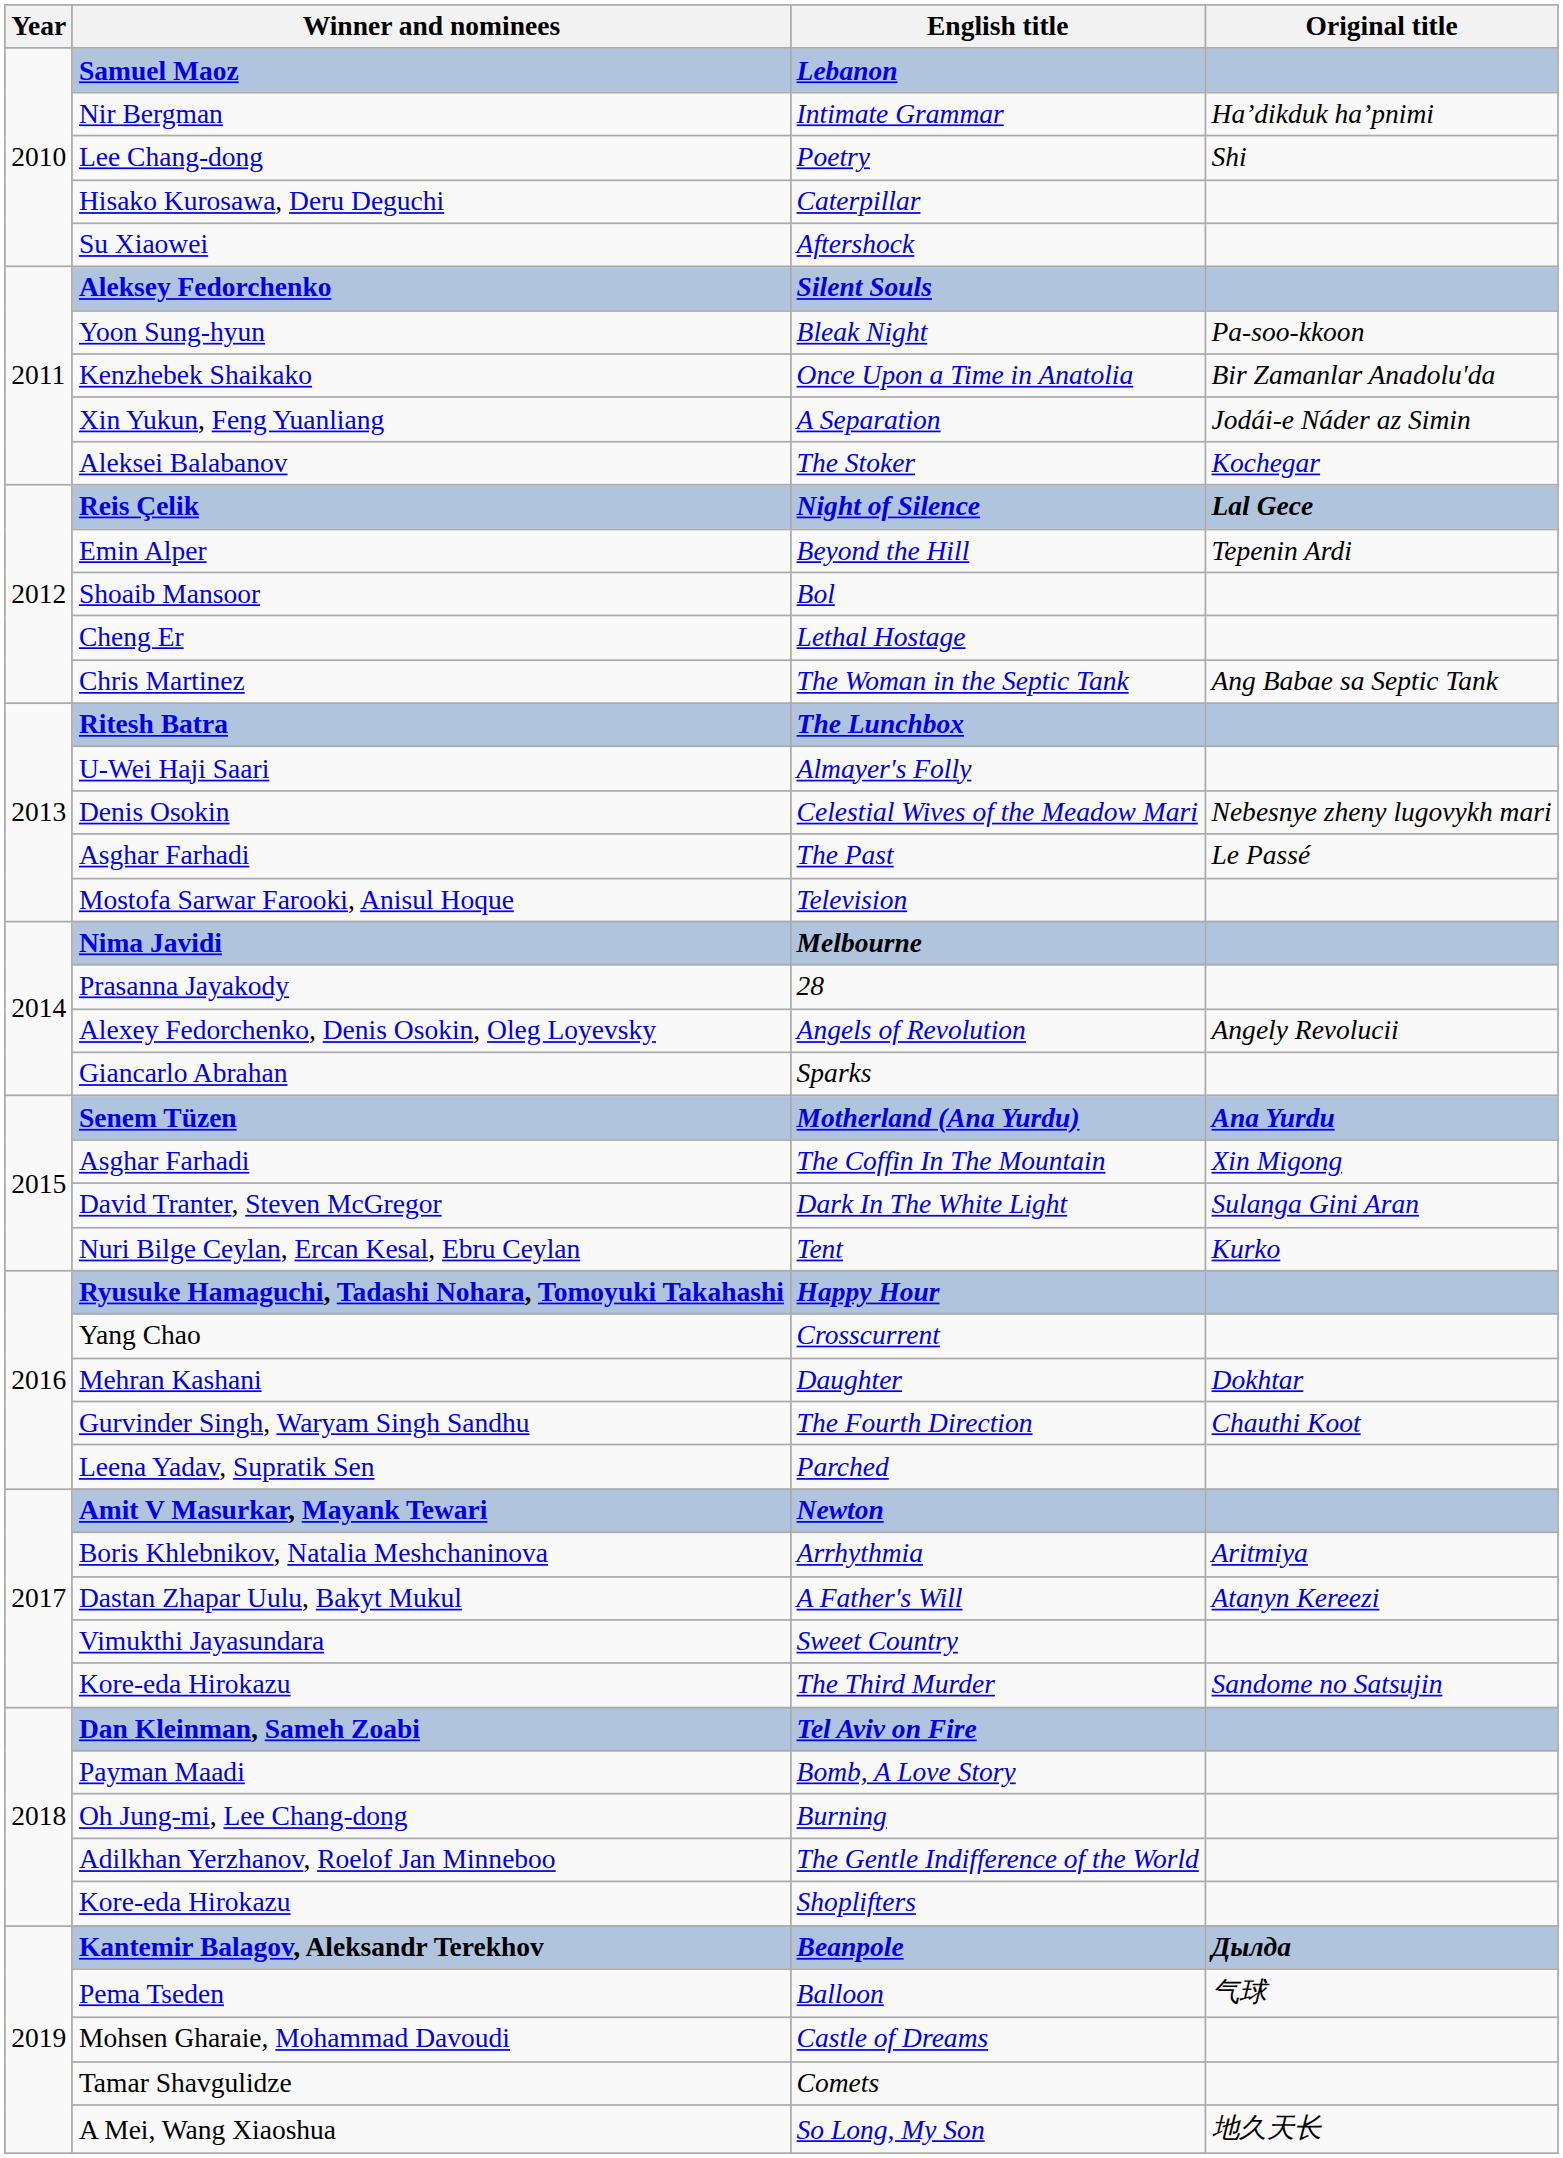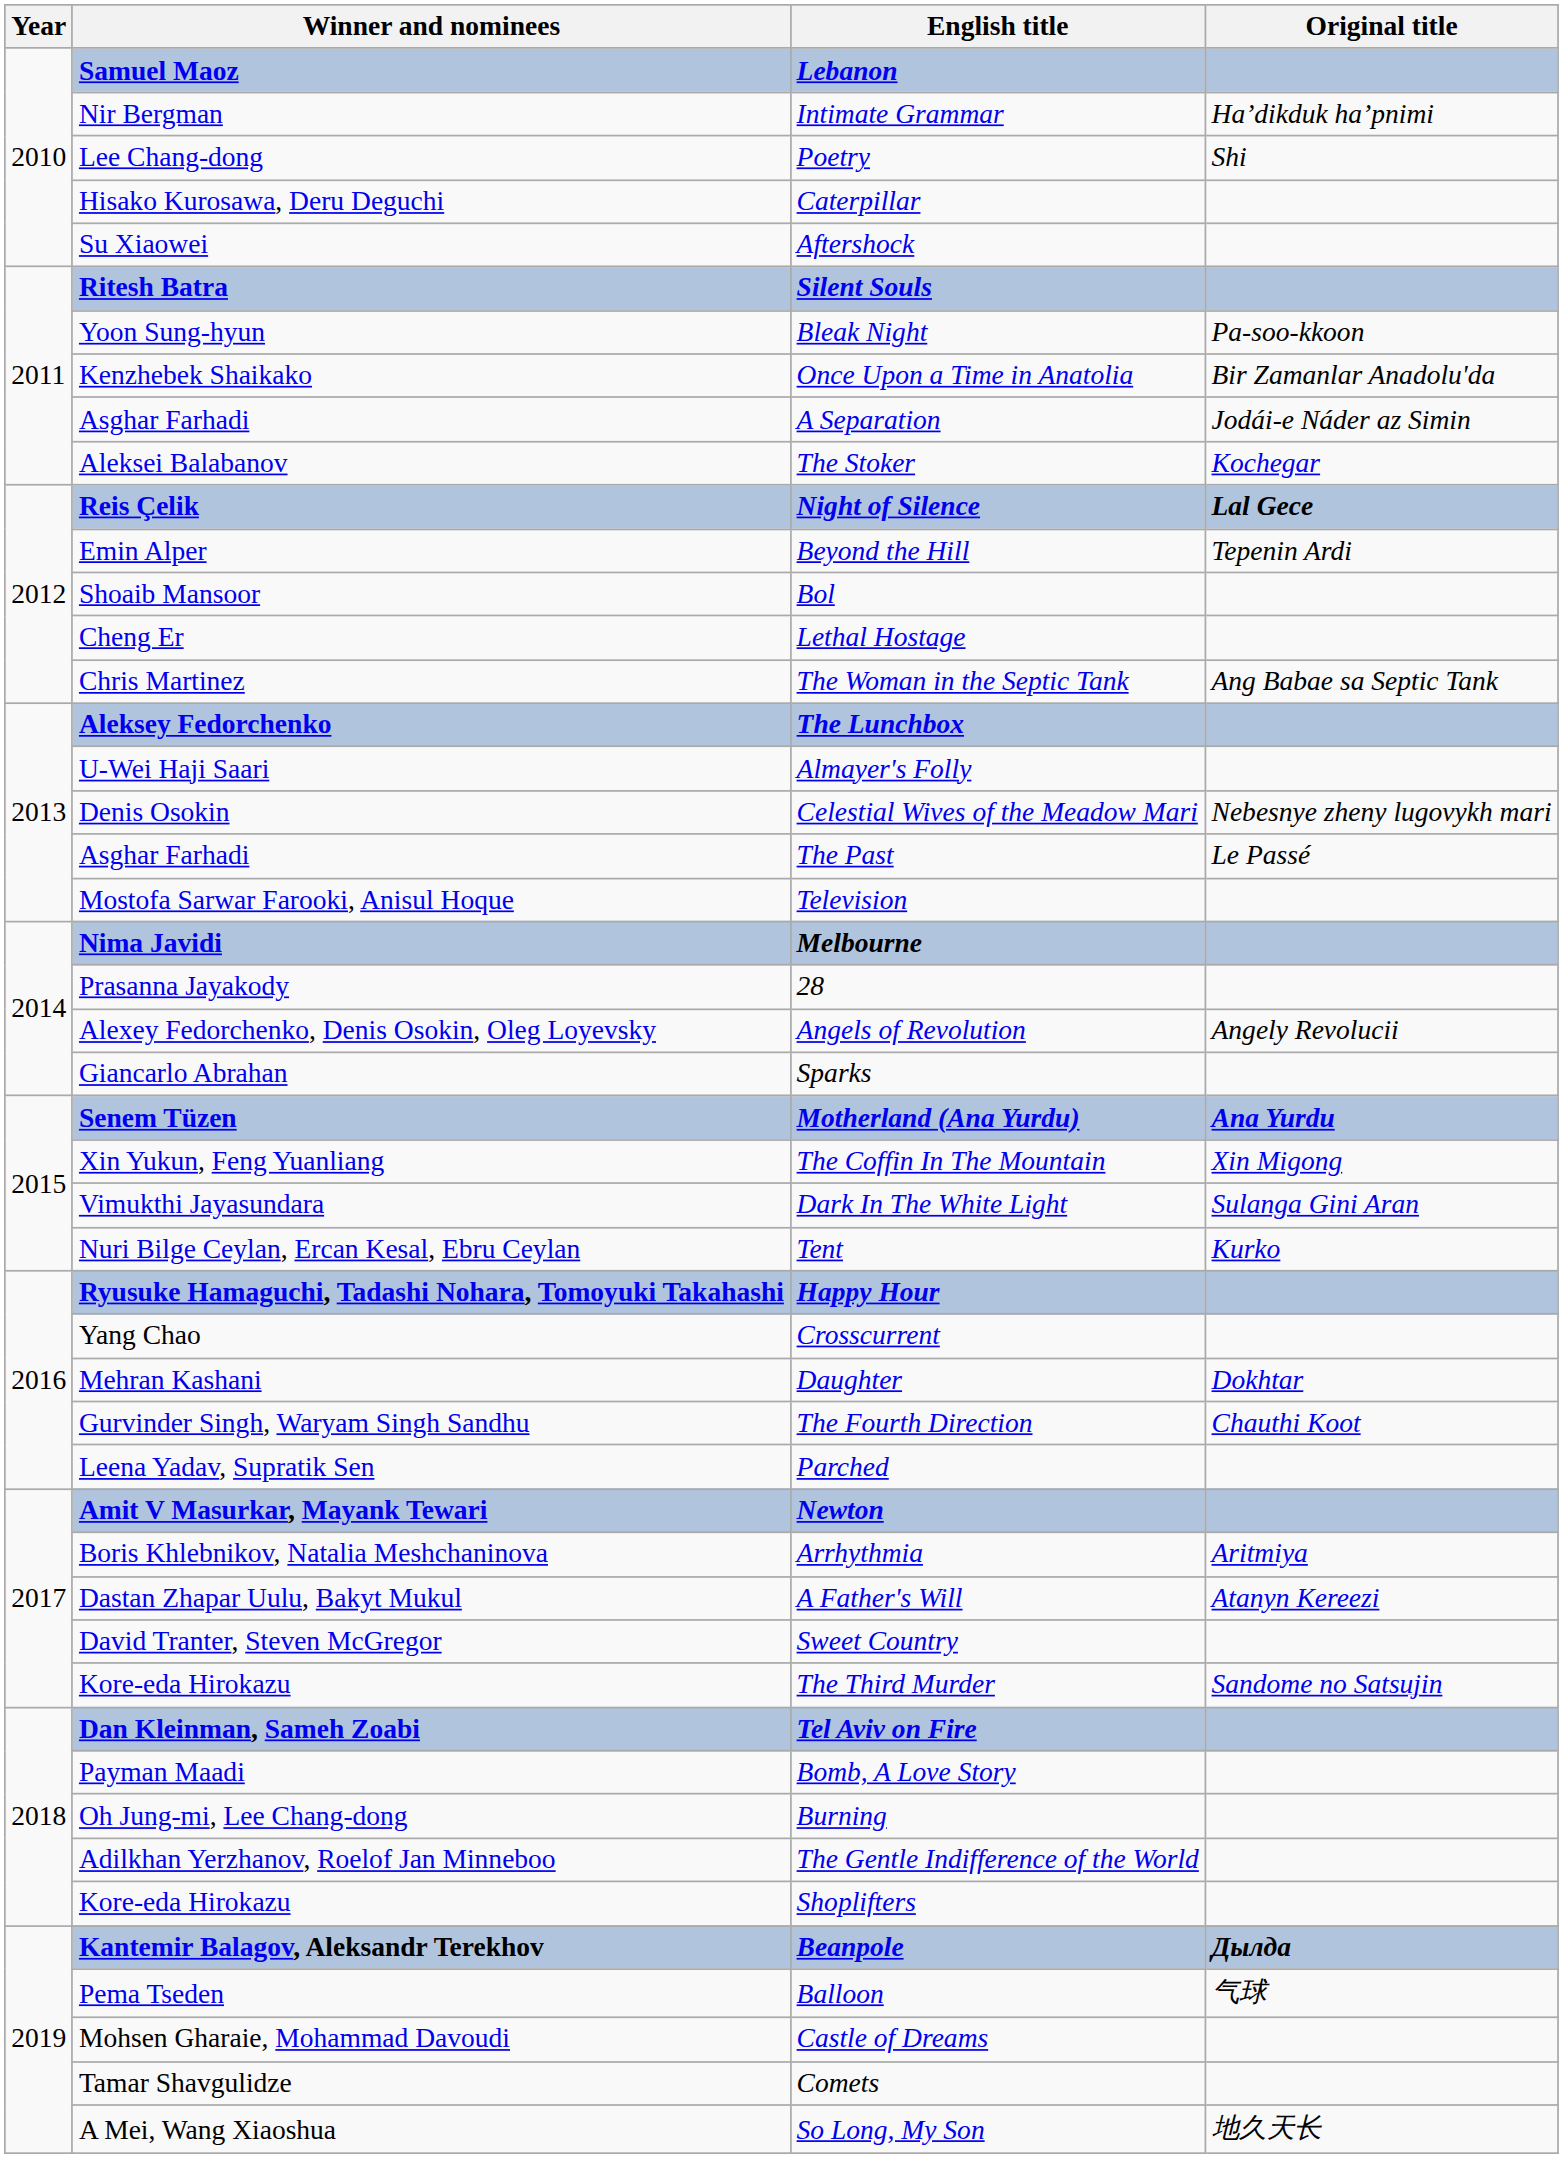 <table class="wikitable">
 <tr>
 <th><strong>Year</strong></th>
 <th><strong>Winner and nominees</strong></th>
 <th><strong>English title</strong></th>
 <th><strong>Original title</strong></th>
 </tr>
 <tr>
 <td rowspan="5">2010</td>
 <td style="background:#B0C4DE;"> <strong><a href='#'>Samuel Maoz</a></strong></td>
 <td style="background:#B0C4DE;"><a href='#'><strong><em>Lebanon</em></strong></a></td>
 <td style="background:#B0C4DE;"></td>
 </tr>
 <tr>
 <td> <a href='#'>Nir Bergman</a></td>
 <td><em><a href='#'>Intimate Grammar</a></em></td>
 <td><em>Ha’dikduk ha’pnimi</em></td>
 </tr>
 <tr>
 <td> <a href='#'>Lee Chang-dong</a></td>
 <td><a href='#'><em>Poetry</em></a></td>
 <td><em>Shi</em></td>
 </tr>
 <tr>
 <td> <a href='#'>Hisako Kurosawa</a>, <a href='#'>Deru Deguchi</a></td>
 <td><a href='#'><em>Caterpillar</em></a></td>
 <td></td>
 </tr>
 <tr>
 <td> <a href='#'>Su Xiaowei</a></td>
 <td><a href='#'><em>Aftershock</em></a></td>
 <td></td>
 </tr>
 <tr>
 <td rowspan="5">2011</td>
-<td style="background:#B0C4DE;"> <strong><a href='#'>Aleksey Fedorchenko</a></strong></td>
+<td style="background:#B0C4DE;"> <strong><a href='#'>Ritesh Batra</a></strong></td>
 <td style="background:#B0C4DE;"><strong><em><a href='#'>Silent Souls</a></em></strong></td>
 <td style="background:#B0C4DE;"></td>
 </tr>
 <tr>
 <td><a href='#'>Yoon Sung-hyun</a></td>
 <td><em><a href='#'>Bleak Night</a></em></td>
 <td><em>Pa-soo-kkoon</em></td>
 </tr>
 <tr>
 <td> <a href='#'>Kenzhebek Shaikako</a></td>
 <td><em><a href='#'>Once Upon a Time in Anatolia</a></em></td>
 <td><em>Bir Zamanlar Anadolu'da</em></td>
 </tr>
 <tr>
-<td>  <a href='#'>Xin Yukun</a>, <a href='#'>Feng Yuanliang</a></td>
+<td> <a href='#'>Asghar Farhadi</a></td>
 <td><em><a href='#'>A Separation</a></em></td>
 <td><em>Jodái-e Náder az Simin</em></td>
 </tr>
 <tr>
 <td> <a href='#'>Aleksei Balabanov</a></td>
 <td><a href='#'><em>The Stoker</em></a></td>
 <td><em><a href='#'>Kochegar</a></em></td>
 </tr>
 <tr>
 <td rowspan="5">2012</td>
 <td style="background:#B0C4DE;"> <strong><a href='#'>Reis Çelik</a></strong></td>
 <td style="background:#B0C4DE;"><strong><em><a href='#'>Night of Silence</a></em></strong></td>
 <td style="background:#B0C4DE;"><strong><em>Lal Gece</em></strong></td>
 </tr>
 <tr>
 <td> <a href='#'>Emin Alper</a></td>
 <td><em><a href='#'>Beyond the Hill</a></em></td>
 <td><em>Tepenin Ardi</em></td>
 </tr>
 <tr>
 <td> <a href='#'>Shoaib Mansoor</a></td>
 <td><a href='#'><em>Bol</em></a></td>
 <td></td>
 </tr>
 <tr>
 <td> <a href='#'>Cheng Er</a></td>
 <td><em><a href='#'>Lethal Hostage</a></em></td>
 <td></td>
 </tr>
 <tr>
 <td> <a href='#'>Chris Martinez</a></td>
 <td><em><a href='#'>The Woman in the Septic Tank</a></em></td>
 <td><em>Ang Babae sa Septic Tank</em></td>
 </tr>
 <tr>
 <td rowspan="5">2013</td>
-<td style="background:#B0C4DE;"> <strong><a href='#'>Ritesh Batra</a></strong></td>
+<td style="background:#B0C4DE;"> <strong><a href='#'>Aleksey Fedorchenko</a></strong></td>
 <td style="background:#B0C4DE;"><strong><em><a href='#'>The Lunchbox</a></em></strong></td>
 <td style="background:#B0C4DE;"></td>
 </tr>
 <tr>
 <td> <a href='#'>U-Wei Haji Saari</a></td>
 <td><em><a href='#'>Almayer's Folly</a></em></td>
 <td></td>
 </tr>
 <tr>
 <td> <a href='#'>Denis Osokin</a></td>
 <td><em><a href='#'>Celestial Wives of the Meadow Mari</a></em></td>
 <td><em>Nebesnye zheny lugovykh mari</em></td>
 </tr>
 <tr>
 <td> <a href='#'>Asghar Farhadi</a></td>
 <td><a href='#'><em>The Past</em></a></td>
 <td><em>Le Passé</em></td>
 </tr>
 <tr>
 <td>  <a href='#'>Mostofa Sarwar Farooki</a>, <a href='#'>Anisul Hoque</a></td>
 <td><a href='#'><em>Television</em></a></td>
 <td></td>
 </tr>
 <tr>
 <td rowspan="4">2014</td>
 <td style="background:#B0C4DE;"> <strong><a href='#'>Nima Javidi</a></strong></td>
 <td style="background:#B0C4DE;"><strong><em>Melbourne</em></strong></td>
 <td style="background:#B0C4DE;"></td>
 </tr>
 <tr>
 <td> <a href='#'>Prasanna Jayakody</a></td>
 <td><em>28</em></td>
 <td></td>
 </tr>
 <tr>
 <td>   <a href='#'>Alexey Fedorchenko</a>, <a href='#'>Denis Osokin</a>, <a href='#'>Oleg Loyevsky</a></td>
 <td><em><a href='#'>Angels of Revolution</a></em></td>
 <td><em>Angely Revolucii</em></td>
 </tr>
 <tr>
 <td> <a href='#'>Giancarlo Abrahan</a></td>
 <td><em>Sparks</em></td>
 <td></td>
 </tr>
 <tr>
 <td rowspan="4">2015</td>
 <td style="background:#B0C4DE;"> <strong><a href='#'>Senem Tüzen</a></strong></td>
 <td style="background:#B0C4DE;"><strong><a href='#'><em>Motherland (Ana Yurdu)</em></a></strong></td>
 <td style="background:#B0C4DE;"><a href='#'><strong><em>Ana Yurdu</em></strong></a></td>
 </tr>
 <tr>
-<td> <a href='#'>Asghar Farhadi</a></td>
+<td>  <a href='#'>Xin Yukun</a>, <a href='#'>Feng Yuanliang</a></td>
 <td><a href='#'><em>The Coffin In The Mountain</em></a></td>
 <td><a href='#'><em>Xin Migong</em></a></td>
 </tr>
 <tr>
-<td>  <a href='#'>David Tranter</a>, <a href='#'>Steven McGregor</a></td>
+<td> <a href='#'>Vimukthi Jayasundara</a></td>
 <td><a href='#'><em>Dark In The White Light</em></a></td>
 <td><em><a href='#'>Sulanga Gini Aran</a></em></td>
 </tr>
 <tr>
 <td>   <a href='#'>Nuri Bilge Ceylan</a>, <a href='#'>Ercan Kesal</a>, <a href='#'>Ebru Ceylan</a></td>
 <td><a href='#'><em>Tent</em></a></td>
 <td><a href='#'><em>Kurko</em></a></td>
 </tr>
 <tr>
 <td rowspan="5">2016</td>
 <td style="background:#B0C4DE;">   <strong><a href='#'>Ryusuke Hamaguchi</a>, <a href='#'>Tadashi Nohara</a>, <a href='#'>Tomoyuki Takahashi</a></strong></td>
 <td style="background:#B0C4DE;"><a href='#'><strong><em>Happy Hour</em></strong></a></td>
 <td style="background:#B0C4DE;"></td>
 </tr>
 <tr>
 <td> Yang Chao</td>
 <td><a href='#'><em>Crosscurrent</em></a></td>
 <td></td>
 </tr>
 <tr>
 <td> <a href='#'>Mehran Kashani</a></td>
 <td><a href='#'><em>Daughter</em></a></td>
 <td><a href='#'><em>Dokhtar</em></a></td>
 </tr>
 <tr>
 <td>  <a href='#'>Gurvinder Singh</a>, <a href='#'>Waryam Singh Sandhu</a></td>
 <td><em><a href='#'>The Fourth Direction</a></em></td>
 <td><a href='#'><em>Chauthi Koot</em></a></td>
 </tr>
 <tr>
 <td>  <a href='#'>Leena Yadav</a>, <a href='#'>Supratik Sen</a></td>
 <td><em><a href='#'>Parched</a></em></td>
 <td></td>
 </tr>
 <tr>
 <td rowspan="5">2017</td>
 <td style="background:#B0C4DE;">   <strong><a href='#'>Amit V Masurkar</a>, <a href='#'>Mayank Tewari</a></strong></td>
 <td style="background:#B0C4DE;"><a href='#'><strong><em>Newton</em></strong></a></td>
 <td style="background:#B0C4DE;"></td>
 </tr>
 <tr>
 <td>  <a href='#'>Boris Khlebnikov</a>, <a href='#'>Natalia Meshchaninova</a></td>
 <td><a href='#'><em>Arrhythmia</em></a></td>
 <td><a href='#'><em>Aritmiya</em></a></td>
 </tr>
 <tr>
 <td>  <a href='#'>Dastan Zhapar Uulu</a>, <a href='#'>Bakyt Mukul</a></td>
 <td><em><a href='#'>A Father's Will</a></em></td>
 <td><a href='#'><em>Atanyn Kereezi</em></a></td>
 </tr>
 <tr>
-<td> <a href='#'>Vimukthi Jayasundara</a></td>
+<td>  <a href='#'>David Tranter</a>, <a href='#'>Steven McGregor</a></td>
 <td><a href='#'><em>Sweet Country</em></a></td>
 <td></td>
 </tr>
 <tr>
 <td><a href='#'>Kore-eda Hirokazu</a></td>
 <td><em><a href='#'>The Third Murder</a></em></td>
 <td><a href='#'><em>Sandome no Satsujin</em></a></td>
 </tr>
 <tr>
 <td rowspan="5">2018</td>
 <td style="background:#B0C4DE;"><strong>   <a href='#'>Dan Kleinman</a>, <a href='#'>Sameh Zoabi</a></strong></td>
 <td style="background:#B0C4DE;"><strong><em><a href='#'>Tel Aviv on Fire</a></em></strong></td>
 <td style="background:#B0C4DE;"></td>
 </tr>
 <tr>
 <td> <a href='#'>Payman Maadi</a></td>
 <td><em><a href='#'>Bomb, A Love Story</a></em></td>
 <td></td>
 </tr>
 <tr>
 <td>  <a href='#'>Oh Jung-mi</a>, <a href='#'>Lee Chang-dong</a></td>
 <td><a href='#'><em>Burning</em></a></td>
 <td></td>
 </tr>
 <tr>
 <td>  <a href='#'>Adilkhan Yerzhanov</a>, <a href='#'>Roelof Jan Minneboo</a></td>
 <td><em><a href='#'>The Gentle Indifference of the World</a></em></td>
 <td></td>
 </tr>
 <tr>
 <td> <a href='#'>Kore-eda Hirokazu</a></td>
 <td><a href='#'><em>Shoplifters</em></a></td>
 <td></td>
 </tr>
 <tr>
 <td rowspan="5">2019</td>
 <td style="background:#B0C4DE;"><strong> <a href='#'>Kantemir Balagov</a>, Aleksandr Terekhov</strong></td>
 <td style="background:#B0C4DE;"><strong><em><a href='#'>Beanpole</a></em></strong></td>
 <td style="background:#B0C4DE;"><strong><em>Дылда</em></strong></td>
 </tr>
 <tr>
 <td> <a href='#'>Pema Tseden</a></td>
 <td><em><a href='#'>Balloon</a></em></td>
 <td><em>气球</em></td>
 </tr>
 <tr>
 <td> Mohsen Gharaie, <a href='#'>Mohammad Davoudi</a></td>
 <td><em><a href='#'>Castle of Dreams</a></em></td>
 <td></td>
 </tr>
 <tr>
 <td> Tamar Shavgulidze</td>
 <td><em>Comets</em></td>
 <td></td>
 </tr>
 <tr>
 <td> A Mei, Wang Xiaoshua</td>
 <td><em><a href='#'>So Long, My Son</a></em></td>
 <td><em>地久天长</em></td>
 </tr>
 </table>
